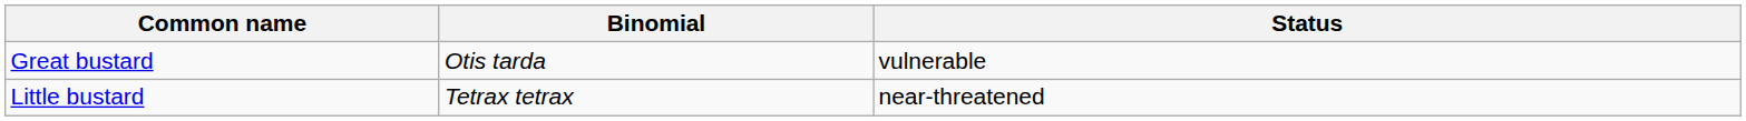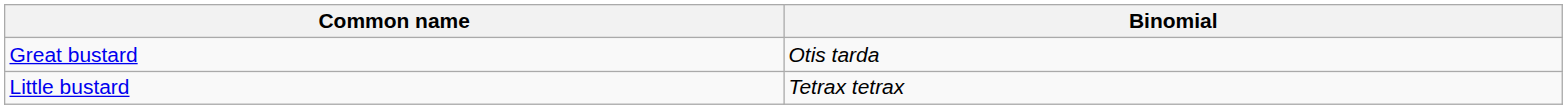 <table width=60% class="wikitable">
 <tr>
 <th width=15%>Common name</th>
 <th width=15%>Binomial</th>
-<th width=30%>Status</th>
 </tr>
 <tr>
 <td><a href='#'>Great bustard</a></td>
 <td><em>Otis tarda</em></td>
-<td>vulnerable</td>
 </tr>
 <tr>
 <td><a href='#'>Little bustard</a></td>
 <td><em>Tetrax tetrax</em></td>
-<td>near-threatened</td>
 </tr>
 </table>
